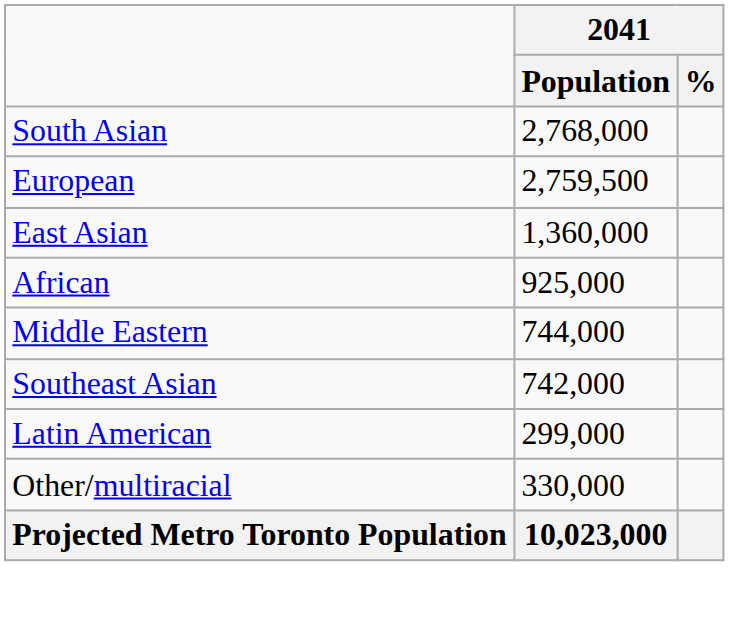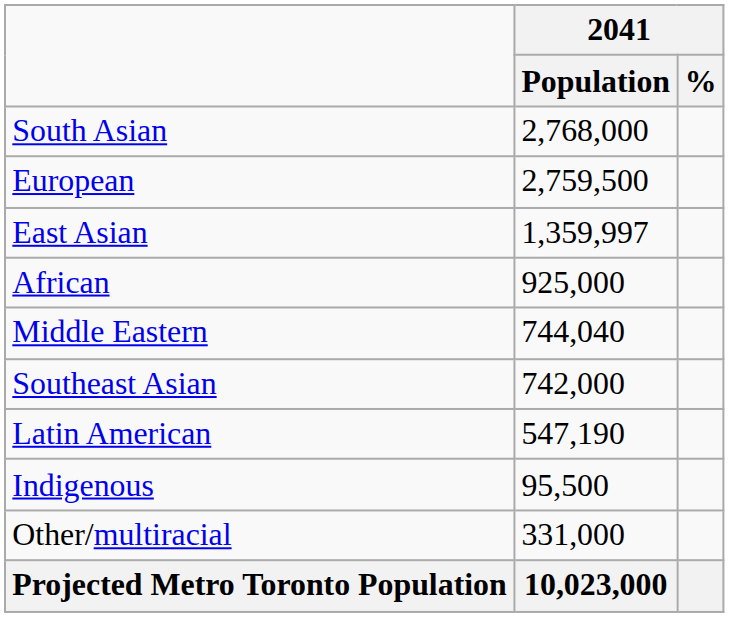 <table class="wikitable">
 <tr>
 <td rowspan="2"></td>
 <th style="text-align:center;" colspan="2">2041</th>
 </tr>
 <tr>
 <th>Population</th>
 <th>%</th>
 </tr>
 <tr>
 <td><a href='#'>South Asian</a></td>
 <td>2,768,000</td>
 <td></td>
 </tr>
 <tr>
 <td><a href='#'>European</a></td>
 <td>2,759,500</td>
 <td></td>
 </tr>
 <tr>
 <td><a href='#'>East Asian</a></td>
-<td>1,360,000</td>
+<td>1,359,997</td>
 <td></td>
 </tr>
 <tr>
 <td><a href='#'>African</a></td>
 <td>925,000</td>
 <td></td>
 </tr>
 <tr>
 <td><a href='#'>Middle Eastern</a></td>
-<td>744,000</td>
+<td>744,040</td>
 <td></td>
 </tr>
 <tr>
 <td><a href='#'>Southeast Asian</a></td>
 <td>742,000</td>
 <td></td>
 </tr>
 <tr>
 <td><a href='#'>Latin American</a></td>
-<td>299,000</td>
+<td>547,190</td>
+<td></td>
+</tr>
+<tr>
+<td><a href='#'>Indigenous</a></td>
+<td>95,500</td>
 <td></td>
 </tr>
 <tr>
 <td>Other/<a href='#'>multiracial</a></td>
-<td>330,000</td>
+<td>331,000</td>
 <td></td>
 </tr>
 <tr>
 <th>Projected Metro Toronto Population</th>
 <th>10,023,000</th>
 <th></th>
 </tr>
 </table>
